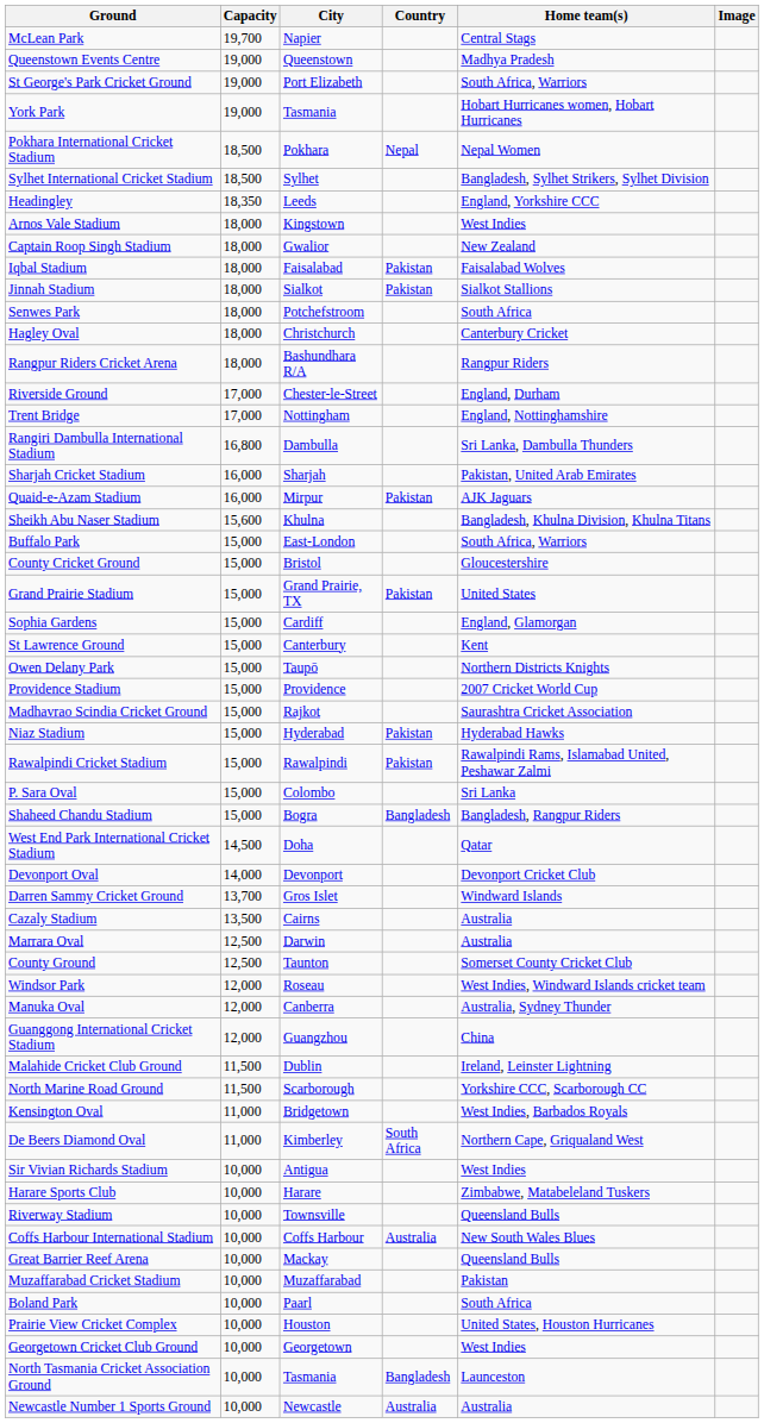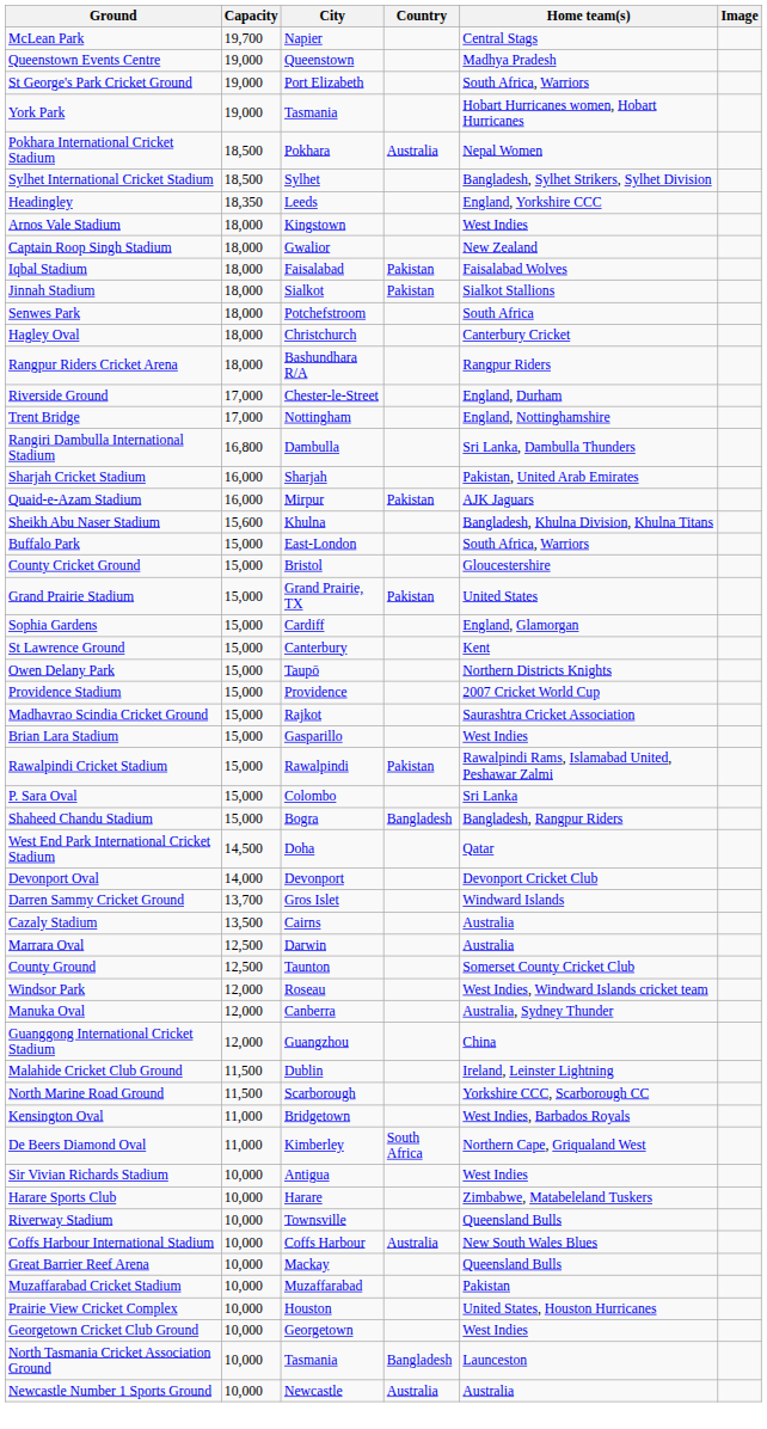 <table class="wikitable sortable">
 <tr>
 <th>Ground</th>
 <th>Capacity</th>
 <th>City</th>
 <th>Country</th>
 <th>Home team(s)</th>
 <th class=unsortable>Image</th>
 </tr>
 <tr>
 <td><a href='#'>McLean Park</a></td>
 <td>19,700</td>
 <td><a href='#'>Napier</a></td>
 <td></td>
 <td><a href='#'>Central Stags</a></td>
 <td></td>
 </tr>
 <tr>
 <td><a href='#'>Queenstown Events Centre</a></td>
 <td>19,000</td>
 <td><a href='#'>Queenstown</a></td>
 <td></td>
 <td><a href='#'>Madhya Pradesh</a></td>
 <td></td>
 </tr>
 <tr>
 <td><a href='#'>St George's Park Cricket Ground</a></td>
 <td>19,000</td>
 <td><a href='#'>Port Elizabeth</a></td>
 <td></td>
 <td><a href='#'>South Africa</a>, <a href='#'>Warriors</a></td>
 <td></td>
 </tr>
 <tr>
 <td><a href='#'>York Park</a></td>
 <td>19,000</td>
 <td><a href='#'>Tasmania</a></td>
 <td></td>
 <td><a href='#'>Hobart Hurricanes women</a>, <a href='#'>Hobart Hurricanes</a></td>
 <td></td>
 </tr>
 <tr>
 <td><a href='#'>Pokhara International Cricket Stadium</a></td>
 <td>18,500</td>
 <td><a href='#'>Pokhara</a></td>
-<td><a href='#'>Nepal</a></td>
+<td> <a href='#'>Australia</a></td>
 <td><a href='#'>Nepal Women</a></td>
 <td></td>
 </tr>
 <tr>
 <td><a href='#'>Sylhet International Cricket Stadium</a></td>
 <td>18,500</td>
 <td><a href='#'>Sylhet</a></td>
 <td></td>
 <td><a href='#'>Bangladesh</a>, <a href='#'>Sylhet Strikers</a>, <a href='#'>Sylhet Division</a></td>
 <td></td>
 </tr>
 <tr>
 <td><a href='#'>Headingley</a></td>
 <td>18,350</td>
 <td><a href='#'>Leeds</a></td>
 <td></td>
 <td><a href='#'>England</a>, <a href='#'>Yorkshire CCC</a></td>
 <td></td>
 </tr>
 <tr>
 <td><a href='#'>Arnos Vale Stadium</a></td>
 <td>18,000</td>
 <td><a href='#'>Kingstown</a></td>
 <td></td>
 <td><a href='#'>West Indies</a></td>
 <td></td>
 </tr>
 <tr>
 <td><a href='#'>Captain Roop Singh Stadium</a></td>
 <td>18,000</td>
 <td><a href='#'>Gwalior</a></td>
 <td></td>
 <td><a href='#'>New Zealand</a></td>
 <td></td>
 </tr>
 <tr>
 <td><a href='#'>Iqbal Stadium</a></td>
 <td>18,000</td>
 <td><a href='#'>Faisalabad</a></td>
 <td> <a href='#'>Pakistan</a></td>
 <td><a href='#'>Faisalabad Wolves</a></td>
 <td></td>
 </tr>
 <tr>
 <td><a href='#'>Jinnah Stadium</a></td>
 <td>18,000</td>
 <td><a href='#'>Sialkot</a></td>
 <td> <a href='#'>Pakistan</a></td>
 <td><a href='#'>Sialkot Stallions</a></td>
 <td></td>
 </tr>
 <tr>
 <td><a href='#'>Senwes Park</a></td>
 <td>18,000</td>
 <td><a href='#'>Potchefstroom</a></td>
 <td></td>
 <td><a href='#'>South Africa</a></td>
 <td></td>
 </tr>
 <tr>
 <td><a href='#'>Hagley Oval</a></td>
 <td>18,000</td>
 <td><a href='#'>Christchurch</a></td>
 <td></td>
 <td><a href='#'>Canterbury Cricket</a></td>
 <td></td>
 </tr>
 <tr>
 <td><a href='#'>Rangpur Riders Cricket Arena</a></td>
 <td>18,000</td>
 <td><a href='#'>Bashundhara R/A</a></td>
 <td></td>
 <td><a href='#'>Rangpur Riders</a></td>
 <td></td>
 </tr>
 <tr>
 <td><a href='#'>Riverside Ground</a></td>
 <td>17,000</td>
 <td><a href='#'>Chester-le-Street</a></td>
 <td></td>
 <td><a href='#'>England</a>, <a href='#'>Durham</a></td>
 <td></td>
 </tr>
 <tr>
 <td><a href='#'>Trent Bridge</a></td>
 <td>17,000</td>
 <td><a href='#'>Nottingham</a></td>
 <td></td>
 <td><a href='#'>England</a>, <a href='#'>Nottinghamshire</a></td>
 <td></td>
 </tr>
 <tr>
 <td><a href='#'>Rangiri Dambulla International Stadium</a></td>
 <td>16,800</td>
 <td><a href='#'>Dambulla</a></td>
 <td></td>
 <td><a href='#'>Sri Lanka</a>, <a href='#'>Dambulla Thunders</a></td>
 <td></td>
 </tr>
 <tr>
 <td><a href='#'>Sharjah Cricket Stadium</a></td>
 <td>16,000</td>
 <td><a href='#'>Sharjah</a></td>
 <td></td>
 <td><a href='#'>Pakistan</a>, <a href='#'>United Arab Emirates</a></td>
 <td></td>
 </tr>
 <tr>
 <td><a href='#'>Quaid-e-Azam Stadium</a></td>
 <td>16,000</td>
 <td><a href='#'>Mirpur</a></td>
 <td> <a href='#'>Pakistan</a></td>
 <td><a href='#'>AJK Jaguars</a></td>
 <td></td>
 </tr>
 <tr>
 <td><a href='#'>Sheikh Abu Naser Stadium</a></td>
 <td>15,600</td>
 <td><a href='#'>Khulna</a></td>
 <td></td>
 <td><a href='#'>Bangladesh</a>, <a href='#'>Khulna Division</a>, <a href='#'>Khulna Titans</a></td>
 <td></td>
 </tr>
 <tr>
 <td><a href='#'>Buffalo Park</a></td>
 <td>15,000</td>
 <td><a href='#'>East-London</a></td>
 <td></td>
 <td><a href='#'>South Africa</a>, <a href='#'>Warriors</a></td>
 <td></td>
 </tr>
 <tr>
 <td><a href='#'>County Cricket Ground</a></td>
 <td>15,000</td>
 <td><a href='#'>Bristol</a></td>
 <td></td>
 <td><a href='#'>Gloucestershire</a></td>
 <td></td>
 </tr>
 <tr>
 <td><a href='#'>Grand Prairie Stadium</a></td>
 <td>15,000</td>
 <td><a href='#'>Grand Prairie, TX</a></td>
 <td> <a href='#'>Pakistan</a></td>
 <td><a href='#'>United States</a></td>
 <td></td>
 </tr>
 <tr>
 <td><a href='#'>Sophia Gardens</a></td>
 <td>15,000</td>
 <td><a href='#'>Cardiff</a></td>
 <td></td>
 <td><a href='#'>England</a>, <a href='#'>Glamorgan</a></td>
 <td></td>
 </tr>
 <tr>
 <td><a href='#'>St Lawrence Ground</a></td>
 <td>15,000</td>
 <td><a href='#'>Canterbury</a></td>
 <td></td>
 <td><a href='#'>Kent</a></td>
 <td></td>
 </tr>
 <tr>
 <td><a href='#'>Owen Delany Park</a></td>
 <td>15,000</td>
 <td><a href='#'>Taupō</a></td>
 <td></td>
 <td><a href='#'>Northern Districts Knights</a></td>
 <td></td>
 </tr>
 <tr>
 <td><a href='#'>Providence Stadium</a></td>
 <td>15,000</td>
 <td><a href='#'>Providence</a></td>
 <td></td>
 <td><a href='#'>2007 Cricket World Cup</a></td>
 <td></td>
 </tr>
 <tr>
 <td><a href='#'>Madhavrao Scindia Cricket Ground</a></td>
 <td>15,000</td>
 <td><a href='#'>Rajkot</a></td>
 <td></td>
 <td><a href='#'>Saurashtra Cricket Association</a></td>
 <td></td>
 </tr>
 <tr>
-<td><a href='#'>Niaz Stadium</a></td>
+<td><a href='#'>Brian Lara Stadium</a></td>
 <td>15,000</td>
-<td><a href='#'>Hyderabad</a></td>
-<td> <a href='#'>Pakistan</a></td>
-<td><a href='#'>Hyderabad Hawks</a></td>
+<td><a href='#'>Gasparillo</a></td>
+<td></td>
+<td><a href='#'>West Indies</a></td>
 <td></td>
 </tr>
 <tr>
 <td><a href='#'>Rawalpindi Cricket Stadium</a></td>
 <td>15,000</td>
 <td><a href='#'>Rawalpindi</a></td>
 <td> <a href='#'>Pakistan</a></td>
 <td><a href='#'>Rawalpindi Rams</a>, <a href='#'>Islamabad United</a>, <a href='#'>Peshawar Zalmi</a></td>
 <td></td>
 </tr>
 <tr>
 <td><a href='#'>P. Sara Oval</a></td>
 <td>15,000</td>
 <td><a href='#'>Colombo</a></td>
 <td></td>
 <td><a href='#'>Sri Lanka</a></td>
 <td></td>
 </tr>
 <tr>
 <td><a href='#'>Shaheed Chandu Stadium</a></td>
 <td>15,000</td>
 <td><a href='#'>Bogra</a></td>
 <td> <a href='#'>Bangladesh</a></td>
 <td><a href='#'>Bangladesh</a>, <a href='#'>Rangpur Riders</a></td>
 <td></td>
 </tr>
 <tr>
 <td><a href='#'>West End Park International Cricket Stadium</a></td>
 <td>14,500</td>
 <td><a href='#'>Doha</a></td>
 <td></td>
 <td><a href='#'>Qatar</a></td>
 <td></td>
 </tr>
 <tr>
 <td><a href='#'>Devonport Oval</a></td>
 <td>14,000</td>
 <td><a href='#'>Devonport</a></td>
 <td></td>
 <td><a href='#'>Devonport Cricket Club</a></td>
 <td></td>
 </tr>
 <tr>
 <td><a href='#'>Darren Sammy Cricket Ground</a></td>
 <td>13,700</td>
 <td><a href='#'>Gros Islet</a></td>
 <td></td>
 <td><a href='#'>Windward Islands</a></td>
 <td></td>
 </tr>
 <tr>
 <td><a href='#'>Cazaly Stadium</a></td>
 <td>13,500</td>
 <td><a href='#'>Cairns</a></td>
 <td></td>
 <td><a href='#'>Australia</a></td>
 <td></td>
 </tr>
 <tr>
 <td><a href='#'>Marrara Oval</a></td>
 <td>12,500</td>
 <td><a href='#'>Darwin</a></td>
 <td></td>
 <td><a href='#'>Australia</a></td>
 <td></td>
 </tr>
 <tr>
 <td><a href='#'>County Ground</a></td>
 <td>12,500</td>
 <td><a href='#'>Taunton</a></td>
 <td></td>
 <td><a href='#'>Somerset County Cricket Club</a></td>
 <td></td>
 </tr>
 <tr>
 <td><a href='#'>Windsor Park</a></td>
 <td>12,000</td>
 <td><a href='#'>Roseau</a></td>
 <td></td>
 <td><a href='#'>West Indies</a>, <a href='#'>Windward Islands cricket team</a></td>
 <td></td>
 </tr>
 <tr>
 <td><a href='#'>Manuka Oval</a></td>
 <td>12,000</td>
 <td><a href='#'>Canberra</a></td>
 <td></td>
 <td><a href='#'>Australia</a>, <a href='#'>Sydney Thunder</a></td>
 <td></td>
 </tr>
 <tr>
 <td><a href='#'>Guanggong International Cricket Stadium</a></td>
 <td>12,000</td>
 <td><a href='#'>Guangzhou</a></td>
 <td></td>
 <td><a href='#'>China</a></td>
 <td></td>
 </tr>
 <tr>
 <td><a href='#'>Malahide Cricket Club Ground</a></td>
 <td>11,500</td>
 <td><a href='#'>Dublin</a></td>
 <td></td>
 <td><a href='#'>Ireland</a>, <a href='#'>Leinster Lightning</a></td>
 <td></td>
 </tr>
 <tr>
 <td><a href='#'>North Marine Road Ground</a></td>
 <td>11,500</td>
 <td><a href='#'>Scarborough</a></td>
 <td></td>
 <td><a href='#'>Yorkshire CCC</a>, <a href='#'>Scarborough CC</a></td>
 <td></td>
 </tr>
 <tr>
 <td><a href='#'>Kensington Oval</a></td>
 <td>11,000</td>
 <td><a href='#'>Bridgetown</a></td>
 <td></td>
 <td><a href='#'>West Indies</a>, <a href='#'>Barbados Royals</a></td>
 <td></td>
 </tr>
 <tr>
 <td><a href='#'>De Beers Diamond Oval</a></td>
 <td>11,000</td>
 <td><a href='#'>Kimberley</a></td>
 <td> <a href='#'>South Africa</a></td>
 <td><a href='#'>Northern Cape</a>, <a href='#'>Griqualand West</a></td>
 <td></td>
 </tr>
 <tr>
 <td><a href='#'>Sir Vivian Richards Stadium</a></td>
 <td>10,000</td>
 <td><a href='#'>Antigua</a></td>
 <td></td>
 <td><a href='#'>West Indies</a></td>
 <td></td>
 </tr>
 <tr>
 <td><a href='#'>Harare Sports Club</a></td>
 <td>10,000</td>
 <td><a href='#'>Harare</a></td>
 <td></td>
 <td><a href='#'>Zimbabwe</a>, <a href='#'>Matabeleland Tuskers</a></td>
 <td></td>
 </tr>
 <tr>
 <td><a href='#'>Riverway Stadium</a></td>
 <td>10,000</td>
 <td><a href='#'>Townsville</a></td>
 <td></td>
 <td><a href='#'>Queensland Bulls</a></td>
 <td></td>
 </tr>
 <tr>
 <td><a href='#'>Coffs Harbour International Stadium</a></td>
 <td>10,000</td>
 <td><a href='#'>Coffs Harbour</a></td>
 <td> <a href='#'>Australia</a></td>
 <td><a href='#'>New South Wales Blues</a></td>
 <td></td>
 </tr>
 <tr>
 <td><a href='#'>Great Barrier Reef Arena</a></td>
 <td>10,000</td>
 <td><a href='#'>Mackay</a></td>
 <td></td>
 <td><a href='#'>Queensland Bulls</a></td>
 <td></td>
 </tr>
 <tr>
 <td><a href='#'>Muzaffarabad Cricket Stadium</a></td>
 <td>10,000</td>
 <td><a href='#'>Muzaffarabad</a></td>
 <td></td>
 <td><a href='#'>Pakistan</a></td>
 <td></td>
 </tr>
 <tr>
-<td><a href='#'>Boland Park</a></td>
-<td>10,000</td>
-<td><a href='#'>Paarl</a></td>
-<td></td>
-<td><a href='#'>South Africa</a></td>
-<td></td>
-</tr>
-<tr>
 <td><a href='#'>Prairie View Cricket Complex</a></td>
 <td>10,000</td>
 <td><a href='#'>Houston</a></td>
 <td></td>
 <td><a href='#'>United States</a>, <a href='#'>Houston Hurricanes</a></td>
 <td></td>
 </tr>
 <tr>
 <td><a href='#'>Georgetown Cricket Club Ground</a></td>
 <td>10,000</td>
 <td><a href='#'>Georgetown</a></td>
 <td></td>
 <td><a href='#'>West Indies</a></td>
 <td></td>
 </tr>
 <tr>
 <td><a href='#'>North Tasmania Cricket Association Ground</a></td>
 <td>10,000</td>
 <td><a href='#'>Tasmania</a></td>
 <td> <a href='#'>Bangladesh</a></td>
 <td><a href='#'>Launceston</a></td>
 <td></td>
 </tr>
 <tr>
 <td><a href='#'>Newcastle Number 1 Sports Ground</a></td>
 <td>10,000</td>
 <td><a href='#'>Newcastle</a></td>
 <td> <a href='#'>Australia</a></td>
 <td><a href='#'>Australia</a></td>
 <td></td>
 </tr>
 </table>
